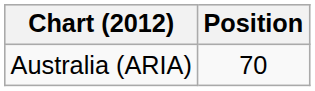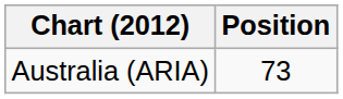 <table class="wikitable">
 <tr>
 <th>Chart (2012)</th>
 <th>Position</th>
 </tr>
 <tr>
 <td>Australia (ARIA)</td>
-<td style="text-align:center;">70</td>
+<td style="text-align:center;">73</td>
 </tr>
 </table>
